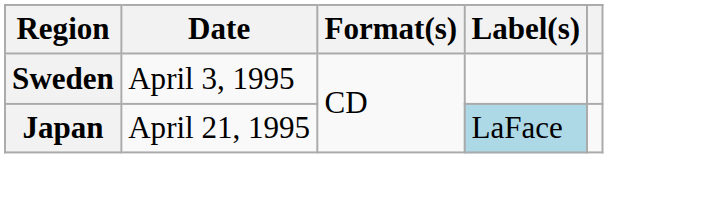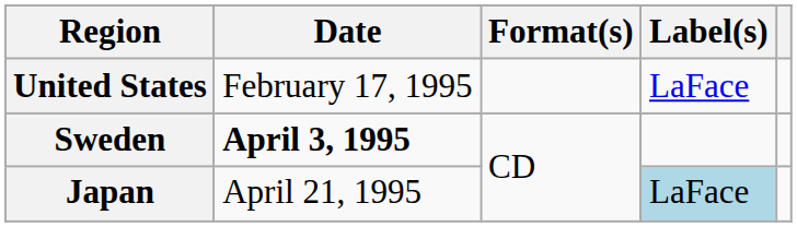 <table class="wikitable plainrowheaders">
 <tr>
 <th scope="col">Region</th>
 <th scope="col">Date</th>
 <th scope="col">Format(s)</th>
 <th scope="col">Label(s)</th>
 <th scope="col"></th>
 </tr>
 <tr>
+<th scope="row">United States</th>
+<td>February 17, 1995</td>
+<td></td>
+<td><a href='#'>LaFace</a></td>
+<td></td>
+</tr>
+<tr>
 <th scope="row">Sweden</th>
-<td>April 3, 1995</td>
+<td><strong>April 3, 1995</strong></td>
 <td rowspan="2">CD</td>
 <td></td>
 <td></td>
 </tr>
 <tr>
 <th scope="row">Japan</th>
 <td>April 21, 1995</td>
 <td style="background: lightblue;">LaFace</td>
 <td></td>
 </tr>
 </table>
